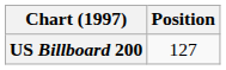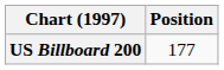 <table class="wikitable plainrowheaders" style="text-align:center">
 <tr>
 <th scope="col">Chart (1997)</th>
 <th scope="col">Position</th>
 </tr>
 <tr>
 <th scope="row">US <em>Billboard</em> 200</th>
-<td>127</td>
+<td>177</td>
 </tr>
 </table>
